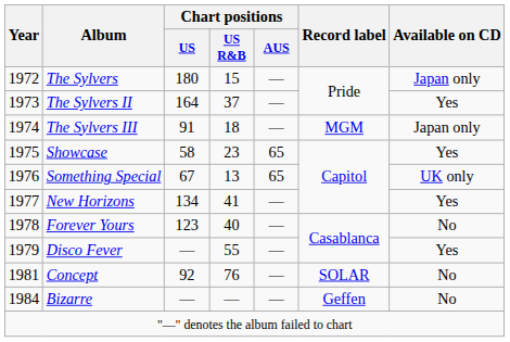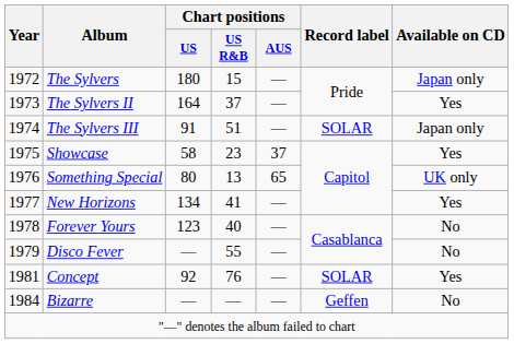 <table class="wikitable" style="text-align:center;">
 <tr>
 <th rowspan="2">Year</th>
 <th rowspan="2">Album</th>
 <th colspan="3">Chart positions</th>
 <th rowspan="2">Record label</th>
 <th rowspan="2">Available on CD</th>
 </tr>
 <tr style="font-size:smaller;">
 <th style="width:40px;"><a href='#'>US</a><br></th>
 <th style="width:40px;"><a href='#'>US R&B</a><br></th>
 <th style="width:40px;"><a href='#'>AUS</a><br></th>
 </tr>
 <tr>
 <td>1972</td>
 <td style="text-align:left;"><em><a href='#'>The Sylvers</a></em></td>
 <td>180</td>
 <td>15</td>
 <td>—</td>
 <td rowspan="2">Pride</td>
 <td><a href='#'>Japan</a> only</td>
 </tr>
 <tr>
 <td>1973</td>
 <td style="text-align:left;"><em><a href='#'>The Sylvers II</a></em></td>
 <td>164</td>
 <td>37</td>
 <td>—</td>
 <td>Yes</td>
 </tr>
 <tr>
 <td>1974</td>
 <td style="text-align:left;"><em><a href='#'>The Sylvers III</a></em></td>
 <td>91</td>
-<td>18</td>
+<td>51</td>
 <td>—</td>
-<td><a href='#'>MGM</a></td>
+<td><a href='#'>SOLAR</a></td>
 <td>Japan only</td>
 </tr>
 <tr>
 <td>1975</td>
 <td style="text-align:left;"><em><a href='#'>Showcase</a></em></td>
 <td>58</td>
 <td>23</td>
-<td>65</td>
+<td>37</td>
 <td rowspan="3"><a href='#'>Capitol</a></td>
 <td>Yes</td>
 </tr>
 <tr>
 <td>1976</td>
 <td style="text-align:left;"><em><a href='#'>Something Special</a></em></td>
-<td>67</td>
+<td>80</td>
 <td>13</td>
 <td>65</td>
 <td><a href='#'>UK</a> only</td>
 </tr>
 <tr>
 <td>1977</td>
 <td style="text-align:left;"><em><a href='#'>New Horizons</a></em></td>
 <td>134</td>
 <td>41</td>
 <td>—</td>
 <td>Yes</td>
 </tr>
 <tr>
 <td>1978</td>
 <td style="text-align:left;"><em><a href='#'>Forever Yours</a></em></td>
 <td>123</td>
 <td>40</td>
 <td>—</td>
 <td rowspan="2"><a href='#'>Casablanca</a></td>
 <td>No</td>
 </tr>
 <tr>
 <td>1979</td>
 <td style="text-align:left;"><em><a href='#'>Disco Fever</a></em></td>
 <td>—</td>
 <td>55</td>
 <td>—</td>
-<td>Yes</td>
+<td>No</td>
 </tr>
 <tr>
 <td>1981</td>
 <td style="text-align:left;"><em><a href='#'>Concept</a></em></td>
 <td>92</td>
 <td>76</td>
 <td>—</td>
 <td><a href='#'>SOLAR</a></td>
-<td>No</td>
+<td>Yes</td>
 </tr>
 <tr>
 <td>1984</td>
 <td style="text-align:left;"><em><a href='#'>Bizarre</a></em></td>
 <td>—</td>
 <td>—</td>
 <td>—</td>
 <td><a href='#'>Geffen</a></td>
 <td>No</td>
 </tr>
 <tr>
 <td style="text-align:center;" colspan="7"><small>"—" denotes the album failed to chart</small></td>
 </tr>
 </table>
